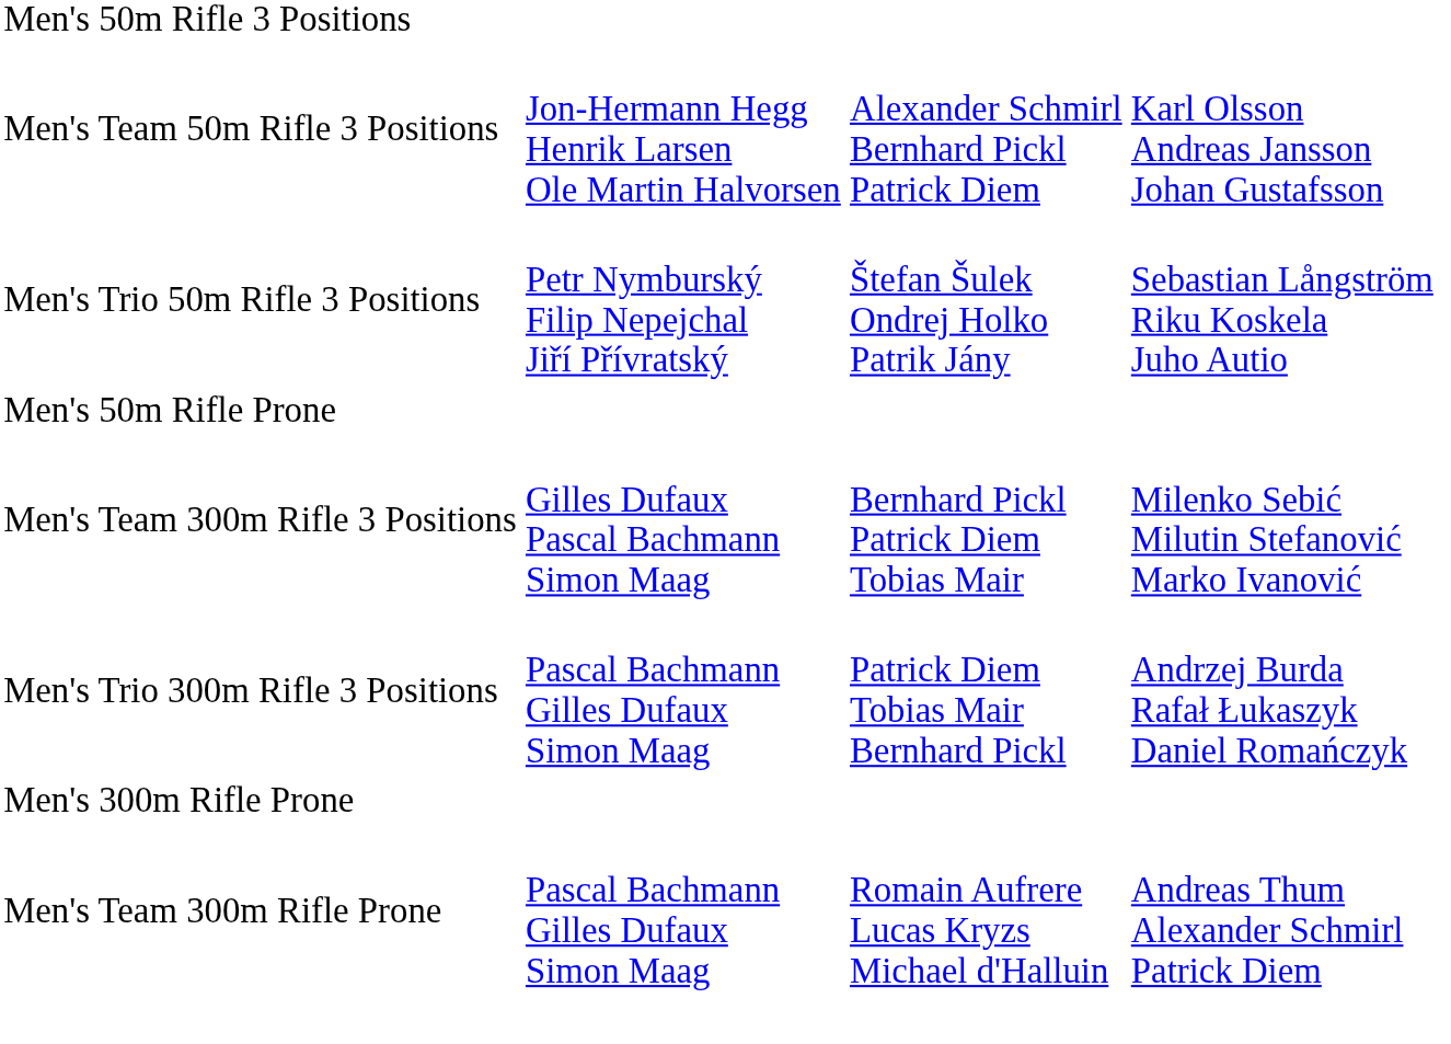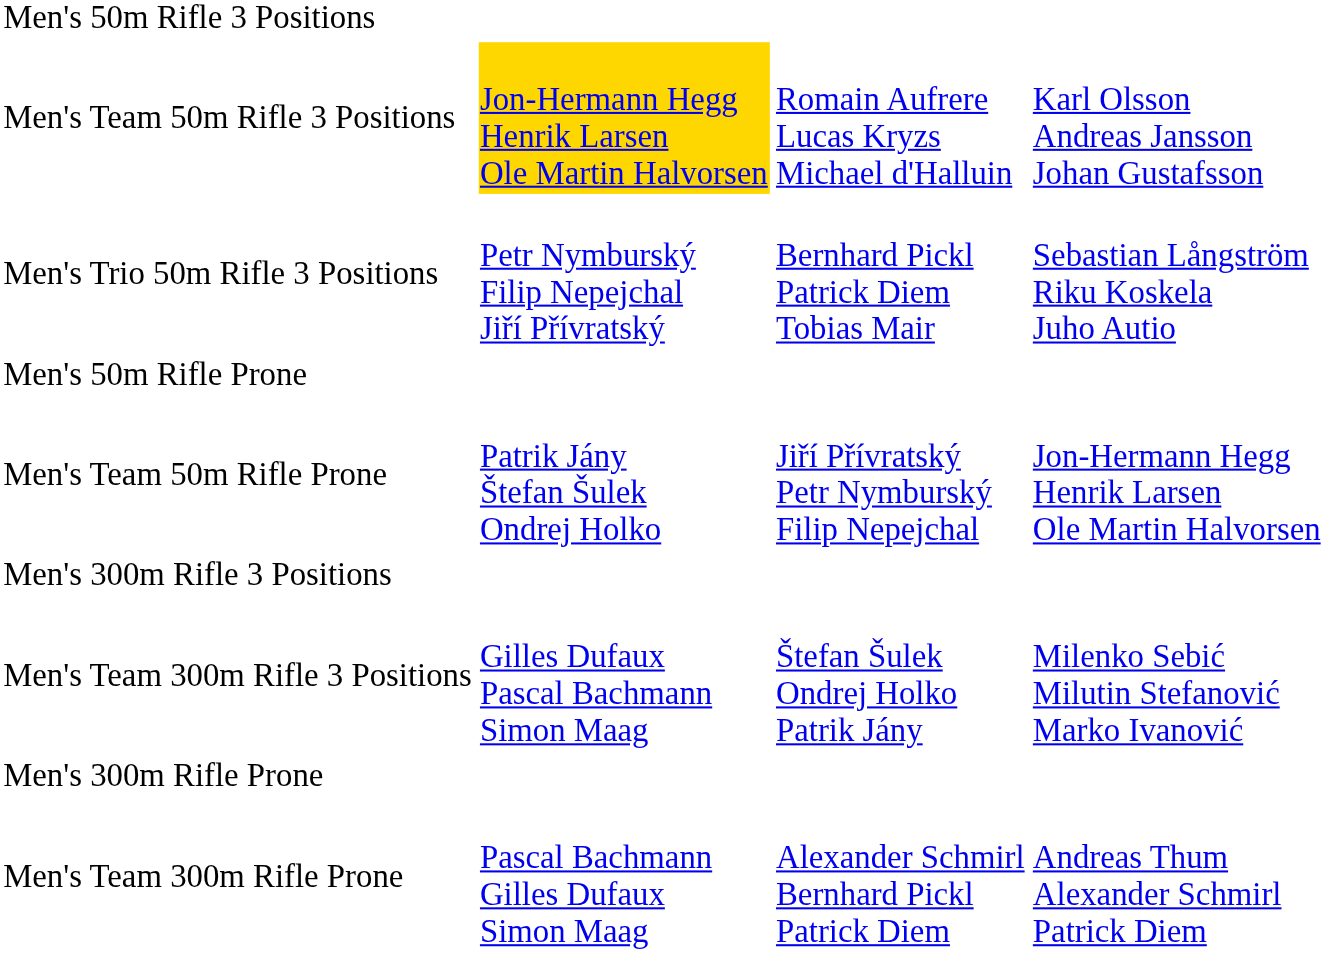 <table>
 <tr>
 <td>Men's 50m Rifle 3 Positions</td>
 <td></td>
 <td></td>
 <td></td>
 </tr>
 <tr>
 <td>Men's Team 50m Rifle 3 Positions</td>
-<td><br><a href='#'>Jon-Hermann Hegg</a><br><a href='#'>Henrik Larsen</a><br><a href='#'>Ole Martin Halvorsen</a></td>
-<td><br><a href='#'>Alexander Schmirl</a><br><a href='#'>Bernhard Pickl</a><br><a href='#'>Patrick Diem</a></td>
+<td style="background: gold;"><br><a href='#'>Jon-Hermann Hegg</a><br><a href='#'>Henrik Larsen</a><br><a href='#'>Ole Martin Halvorsen</a></td>
+<td><br><a href='#'>Romain Aufrere</a><br><a href='#'>Lucas Kryzs</a><br><a href='#'>Michael d'Halluin</a></td>
 <td><br><a href='#'>Karl Olsson</a><br><a href='#'>Andreas Jansson</a><br><a href='#'>Johan Gustafsson</a></td>
 </tr>
 <tr>
 <td>Men's Trio 50m Rifle 3 Positions</td>
 <td><br><a href='#'>Petr Nymburský</a><br><a href='#'>Filip Nepejchal</a><br><a href='#'>Jiří Přívratský</a></td>
-<td><br><a href='#'>Štefan Šulek</a><br><a href='#'>Ondrej Holko</a><br><a href='#'>Patrik Jány</a></td>
+<td><br><a href='#'>Bernhard Pickl</a><br><a href='#'>Patrick Diem</a><br><a href='#'>Tobias Mair</a></td>
 <td><br><a href='#'>Sebastian Långström</a><br><a href='#'>Riku Koskela</a><br><a href='#'>Juho Autio</a></td>
 </tr>
 <tr>
 <td>Men's 50m Rifle Prone</td>
 <td></td>
 <td></td>
 <td></td>
 </tr>
 <tr>
+<td>Men's Team 50m Rifle Prone</td>
+<td><br><a href='#'>Patrik Jány</a><br><a href='#'>Štefan Šulek</a><br><a href='#'>Ondrej Holko</a></td>
+<td><br><a href='#'>Jiří Přívratský</a><br><a href='#'>Petr Nymburský</a><br><a href='#'>Filip Nepejchal</a></td>
+<td><br><a href='#'>Jon-Hermann Hegg</a><br><a href='#'>Henrik Larsen</a><br><a href='#'>Ole Martin Halvorsen</a></td>
+</tr>
+<tr>
+<td>Men's 300m Rifle 3 Positions</td>
+<td></td>
+<td></td>
+<td></td>
+</tr>
+<tr>
 <td>Men's Team 300m Rifle 3 Positions</td>
 <td><br><a href='#'>Gilles Dufaux</a><br><a href='#'>Pascal Bachmann</a><br><a href='#'>Simon Maag</a></td>
-<td><br><a href='#'>Bernhard Pickl</a><br><a href='#'>Patrick Diem</a><br><a href='#'>Tobias Mair</a></td>
+<td><br><a href='#'>Štefan Šulek</a><br><a href='#'>Ondrej Holko</a><br><a href='#'>Patrik Jány</a></td>
 <td><br><a href='#'>Milenko Sebić</a><br><a href='#'>Milutin Stefanović</a><br><a href='#'>Marko Ivanović</a></td>
-</tr>
-<tr>
-<td>Men's Trio 300m Rifle 3 Positions</td>
-<td><br><a href='#'>Pascal Bachmann</a><br><a href='#'>Gilles Dufaux</a><br><a href='#'>Simon Maag</a></td>
-<td><br><a href='#'>Patrick Diem</a><br><a href='#'>Tobias Mair</a><br><a href='#'>Bernhard Pickl</a></td>
-<td><br><a href='#'>Andrzej Burda</a><br><a href='#'>Rafał Łukaszyk</a><br><a href='#'>Daniel Romańczyk</a></td>
 </tr>
 <tr>
 <td>Men's 300m Rifle Prone</td>
 <td></td>
 <td></td>
 <td></td>
 </tr>
 <tr>
 <td>Men's Team 300m Rifle Prone</td>
 <td><br><a href='#'>Pascal Bachmann</a><br><a href='#'>Gilles Dufaux</a><br><a href='#'>Simon Maag</a></td>
-<td><br><a href='#'>Romain Aufrere</a><br><a href='#'>Lucas Kryzs</a><br><a href='#'>Michael d'Halluin</a></td>
+<td><br><a href='#'>Alexander Schmirl</a><br><a href='#'>Bernhard Pickl</a><br><a href='#'>Patrick Diem</a></td>
 <td><br><a href='#'>Andreas Thum</a><br><a href='#'>Alexander Schmirl</a><br><a href='#'>Patrick Diem</a></td>
 </tr>
 </table>
